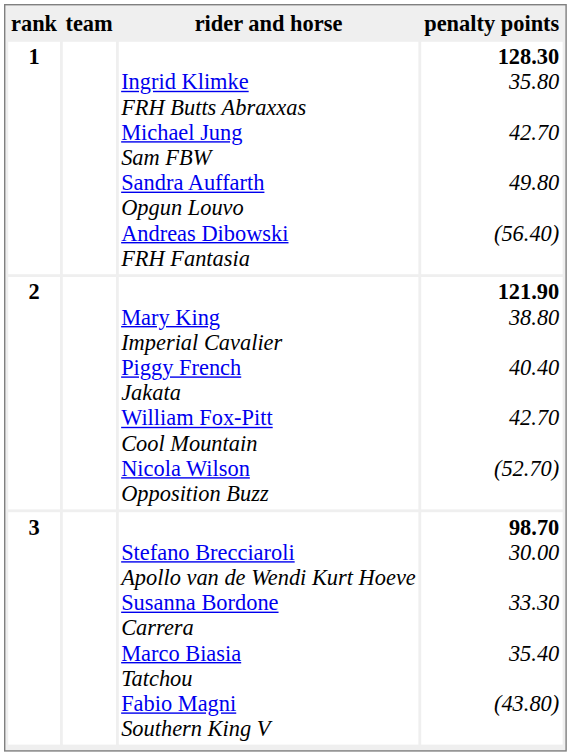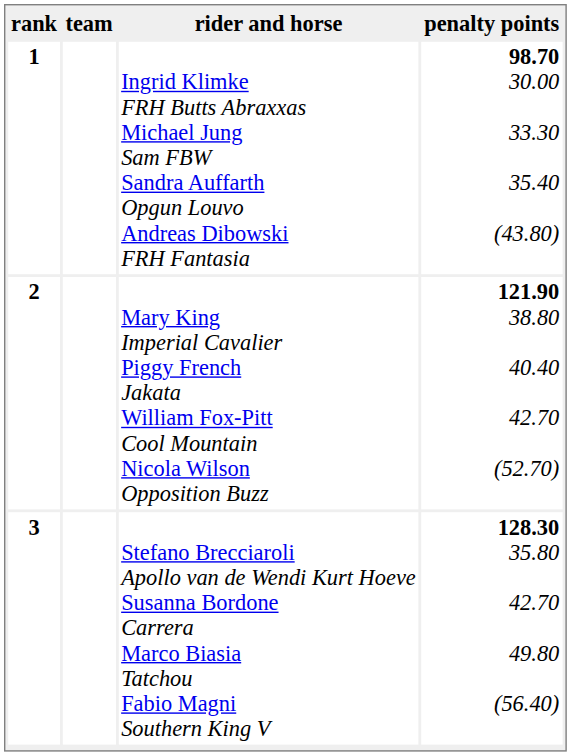 <table style="border:1px solid #808080; background-color:#EFEFEF;" cellspacing="2" cellpadding="2">
 <tr style="background-color:#EFEFEF;">
 <th>rank</th>
 <th>team</th>
 <th>rider and horse</th>
 <th>penalty points</th>
 </tr>
 <tr valign="top" style="background-color:#FFFFFF;">
 <th>1</th>
 <td></td>
 <td><br><a href='#'>Ingrid Klimke</a><br><em>FRH Butts Abraxxas</em><br><a href='#'>Michael Jung</a><br><em>Sam FBW</em><br><a href='#'>Sandra Auffarth</a><br><em>Opgun Louvo</em><br><a href='#'>Andreas Dibowski</a><br><em>FRH Fantasia</em></td>
-<td style="text-align:right;"><strong>128.30</strong> <br> <em>35.80<br><br>42.70<br><br>49.80<br><br>(56.40)</em></td>
+<td style="text-align:right;"><strong>98.70</strong> <br> <em>30.00<br><br>33.30<br><br>35.40<br><br>(43.80)</em></td>
 </tr>
 <tr valign="top" style="background-color:#FFFFFF;">
 <th>2</th>
 <td></td>
 <td><br><a href='#'>Mary King</a><br><em>Imperial Cavalier</em><br><a href='#'>Piggy French</a><br><em>Jakata</em><br><a href='#'>William Fox-Pitt</a><br><em>Cool Mountain</em><br><a href='#'>Nicola Wilson</a><br><em>Opposition Buzz</em></td>
 <td style="text-align:right;"><strong>121.90</strong> <br> <em>38.80<br><br>40.40<br><br>42.70<br><br>(52.70)</em></td>
 </tr>
 <tr valign="top" style="background-color:#FFFFFF;">
 <th>3</th>
 <td></td>
 <td><br><a href='#'>Stefano Brecciaroli</a><br><em>Apollo van de Wendi Kurt Hoeve</em><br><a href='#'>Susanna Bordone</a><br><em>Carrera</em><br><a href='#'>Marco Biasia</a><br><em>Tatchou</em><br><a href='#'>Fabio Magni</a><br><em>Southern King V</em></td>
-<td style="text-align:right;"><strong>98.70</strong> <br> <em>30.00<br><br>33.30<br><br>35.40<br><br>(43.80)</em></td>
+<td style="text-align:right;"><strong>128.30</strong> <br> <em>35.80<br><br>42.70<br><br>49.80<br><br>(56.40)</em></td>
 </tr>
 <tr valign="top" style="background-color:#FFFFFF;">
 </tr>
 </table>
